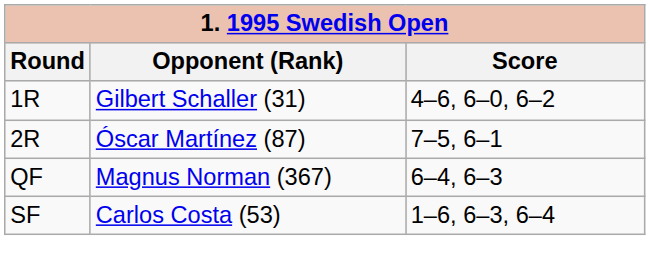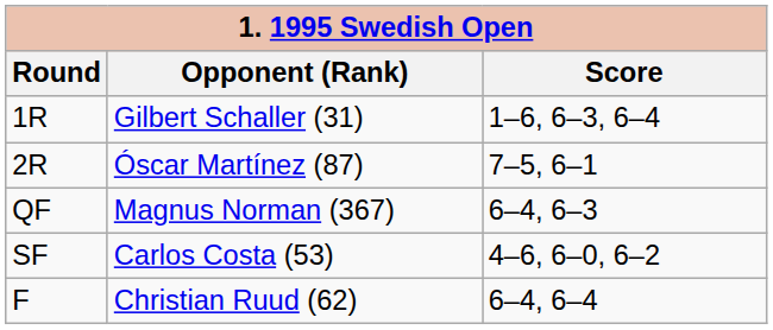 <table class=wikitable style=font-size:97%>
 <tr>
 <td colspan=3 align=center bgcolor=#ebc2af><strong>1. <a href='#'>1995 Swedish Open</a></strong></td>
 </tr>
 <tr>
 <th>Round</th>
 <th width=200>Opponent (Rank)</th>
 <th width=150>Score</th>
 </tr>
 <tr>
 <td>1R</td>
 <td> <a href='#'>Gilbert Schaller</a> (31)</td>
-<td>4–6, 6–0, 6–2</td>
+<td>1–6, 6–3, 6–4</td>
 </tr>
 <tr>
 <td>2R</td>
 <td> <a href='#'>Óscar Martínez</a> (87)</td>
 <td>7–5, 6–1</td>
 </tr>
 <tr>
 <td>QF</td>
 <td> <a href='#'>Magnus Norman</a> (367)</td>
 <td>6–4, 6–3</td>
 </tr>
 <tr>
 <td>SF</td>
 <td> <a href='#'>Carlos Costa</a> (53)</td>
-<td>1–6, 6–3, 6–4</td>
+<td>4–6, 6–0, 6–2</td>
+</tr>
+<tr>
+<td>F</td>
+<td> <a href='#'>Christian Ruud</a> (62)</td>
+<td>6–4, 6–4</td>
 </tr>
 </table>
